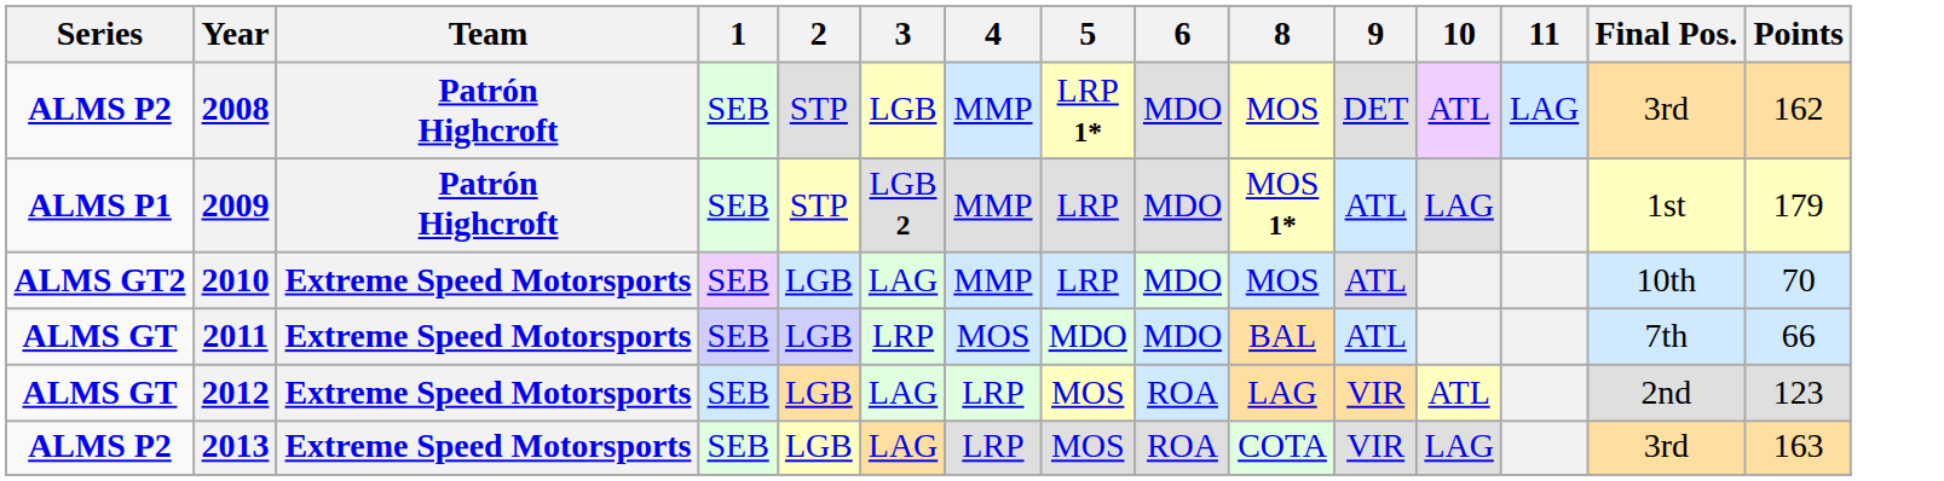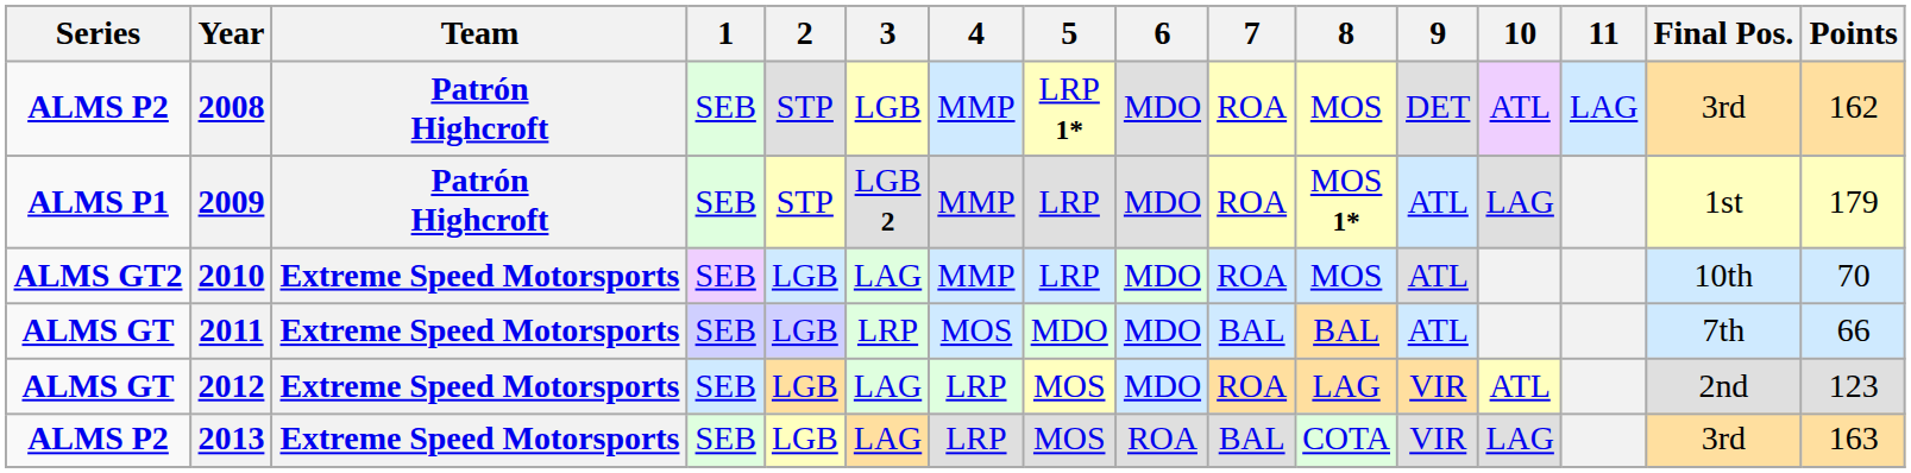 <table class="wikitable" style="text-align:center; font-size:90%">
 <tr>
 <th>Series</th>
 <th>Year</th>
 <th>Team</th>
 <th>1</th>
 <th>2</th>
 <th>3</th>
 <th>4</th>
 <th>5</th>
 <th>6</th>
+<th>7</th>
 <th>8</th>
 <th>9</th>
 <th>10</th>
 <th>11</th>
 <th>Final Pos.</th>
 <th>Points</th>
 </tr>
 <tr>
 <td><strong><a href='#'>ALMS P2</a></strong></td>
 <th><a href='#'>2008</a></th>
 <th><a href='#'>Patrón<br>Highcroft</a></th>
 <td style="background:#DFFFDF;"><a href='#'>SEB</a><br></td>
 <td style="background:#DFDFDF;"><a href='#'>STP</a><br></td>
 <td style="background:#FFFFBF;"><a href='#'>LGB</a><br></td>
 <td style="background:#CFEAFF;"><a href='#'>MMP</a><br></td>
 <td style="background:#FFFFBF;"><a href='#'>LRP</a><br><small><strong>1*</strong></small></td>
 <td style="background:#DFDFDF;"><a href='#'>MDO</a><br></td>
+<td style="background:#FFFFBF;"><a href='#'>ROA</a><br></td>
 <td style="background:#FFFFBF;"><a href='#'>MOS</a><br></td>
 <td style="background:#DFDFDF;"><a href='#'>DET</a><br></td>
 <td style="background:#EFCFFF;"><a href='#'>ATL</a><br></td>
 <td style="background:#CFEAFF;"><a href='#'>LAG</a><br></td>
 <td style="background:#FFDF9F;">3rd</td>
 <td style="background:#FFDF9F;">162</td>
 </tr>
 <tr>
 <td><strong><a href='#'>ALMS P1</a></strong></td>
 <th><a href='#'>2009</a></th>
 <th><a href='#'>Patrón<br>Highcroft</a></th>
 <td style="background:#DFFFDF;"><a href='#'>SEB</a><br></td>
 <td style="background:#FFFFBF;"><a href='#'>STP</a><br></td>
 <td style="background:#DFDFDF;"><a href='#'>LGB</a><br><small><strong>2</strong></small></td>
 <td style="background:#DFDFDF;"><a href='#'>MMP</a><br></td>
 <td style="background:#DFDFDF;"><a href='#'>LRP</a><br></td>
 <td style="background:#DFDFDF;"><a href='#'>MDO</a><br></td>
+<td style="background:#FFFFBF;"><a href='#'>ROA</a><br></td>
 <td style="background:#FFFFBF;"><a href='#'>MOS</a><br><small><strong>1*</strong></small></td>
 <td style="background:#CFEAFF;"><a href='#'>ATL</a><br></td>
 <td style="background:#DFDFDF;"><a href='#'>LAG</a><br></td>
 <th></th>
 <td style="background:#FFFFBF;">1st</td>
 <td style="background:#FFFFBF;">179</td>
 </tr>
 <tr>
 <td><strong><a href='#'>ALMS GT2</a></strong></td>
 <th><a href='#'>2010</a></th>
 <th><a href='#'>Extreme Speed Motorsports</a></th>
 <td style="background:#EFCFFF;"><a href='#'>SEB</a><br></td>
 <td style="background:#CFEAFF;"><a href='#'>LGB</a><br></td>
 <td style="background:#DFFFDF;"><a href='#'>LAG</a><br></td>
 <td style="background:#CFEAFF;"><a href='#'>MMP</a><br></td>
 <td style="background:#CFEAFF;"><a href='#'>LRP</a><br></td>
 <td style="background:#DFFFDF;"><a href='#'>MDO</a><br></td>
+<td style="background:#CFEAFF;"><a href='#'>ROA</a><br></td>
 <td style="background:#CFEAFF;"><a href='#'>MOS</a><br></td>
 <td style="background:#DFDFDF;"><a href='#'>ATL</a><br></td>
 <th></th>
 <th></th>
 <td style="background:#CFEAFF;">10th</td>
 <td style="background:#CFEAFF;">70</td>
 </tr>
 <tr>
 <td><strong><a href='#'>ALMS GT</a></strong></td>
 <th><a href='#'>2011</a></th>
 <th><a href='#'>Extreme Speed Motorsports</a></th>
 <td style="background:#CFCFFF;"><a href='#'>SEB</a><br></td>
 <td style="background:#CFCFFF;"><a href='#'>LGB</a><br></td>
 <td style="background:#DFFFDF;"><a href='#'>LRP</a><br></td>
 <td style="background:#CFEAFF;"><a href='#'>MOS</a><br></td>
 <td style="background:#DFFFDF;"><a href='#'>MDO</a><br></td>
 <td style="background:#CFEAFF;"><a href='#'>MDO</a><br></td>
+<td style="background:#CFEAFF;"><a href='#'>BAL</a><br></td>
 <td style="background:#FFDF9F;"><a href='#'>BAL</a><br></td>
 <td style="background:#CFEAFF;"><a href='#'>ATL</a><br></td>
 <th></th>
 <th></th>
 <td style="background:#CFEAFF;">7th</td>
 <td style="background:#CFEAFF;">66</td>
 </tr>
 <tr>
 <td><strong><a href='#'>ALMS GT</a></strong></td>
 <th><a href='#'>2012</a></th>
 <th><a href='#'>Extreme Speed Motorsports</a></th>
 <td style="background:#CFEAFF;"><a href='#'>SEB</a><br></td>
 <td style="background:#FFDF9F;"><a href='#'>LGB</a><br></td>
 <td style="background:#DFFFDF;"><a href='#'>LAG</a><br></td>
 <td style="background:#DFFFDF;"><a href='#'>LRP</a><br></td>
 <td style="background:#FFFFBF;"><a href='#'>MOS</a><br></td>
-<td style="background:#CFEAFF;"><a href='#'>ROA</a><br></td>
+<td style="background:#CFEAFF;"><a href='#'>MDO</a><br></td>
+<td style="background:#FFDF9F;"><a href='#'>ROA</a><br></td>
 <td style="background:#FFDF9F;"><a href='#'>LAG</a><br></td>
 <td style="background:#FFDF9F;"><a href='#'>VIR</a><br></td>
 <td style="background:#FFFFBF;"><a href='#'>ATL</a><br></td>
 <th></th>
 <td style="background:#DFDFDF;">2nd</td>
 <td style="background:#DFDFDF;">123</td>
 </tr>
 <tr>
 <td><strong><a href='#'>ALMS P2</a></strong></td>
 <th><a href='#'>2013</a></th>
 <th><a href='#'>Extreme Speed Motorsports</a></th>
 <td style="background:#DFFFDF;"><a href='#'>SEB</a><br></td>
 <td style="background:#FFFFBF;"><a href='#'>LGB</a><br></td>
 <td style="background:#FFDF9F;"><a href='#'>LAG</a><br></td>
 <td style="background:#DFDFDF;"><a href='#'>LRP</a><br></td>
 <td style="background:#DFDFDF;"><a href='#'>MOS</a><br></td>
 <td style="background:#DFDFDF;"><a href='#'>ROA</a><br></td>
+<td style="background:#DFDFDF;"><a href='#'>BAL</a><br></td>
 <td style="background:#DFFFDF;"><a href='#'>COTA</a><br></td>
 <td style="background:#DFDFDF;"><a href='#'>VIR</a><br></td>
 <td style="background:#DFDFDF;"><a href='#'>LAG</a><br></td>
 <th></th>
 <td style="background:#FFDF9F;">3rd</td>
 <td style="background:#FFDF9F;">163</td>
 </tr>
 </table>
